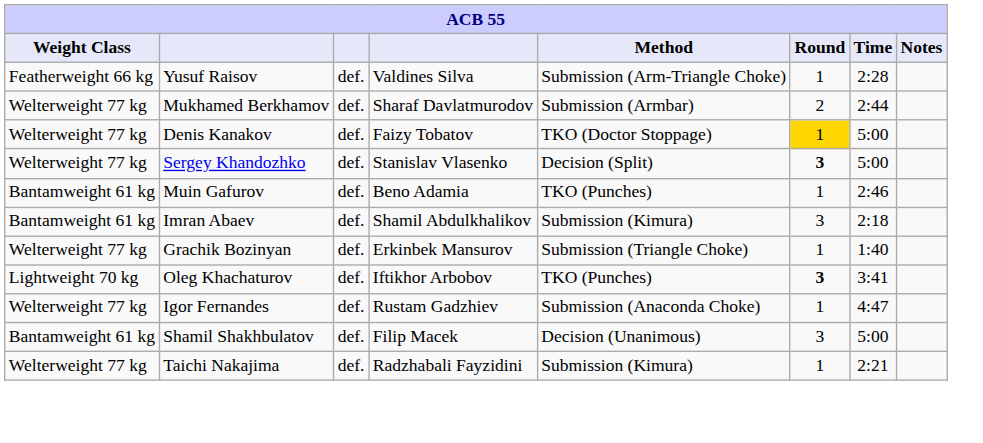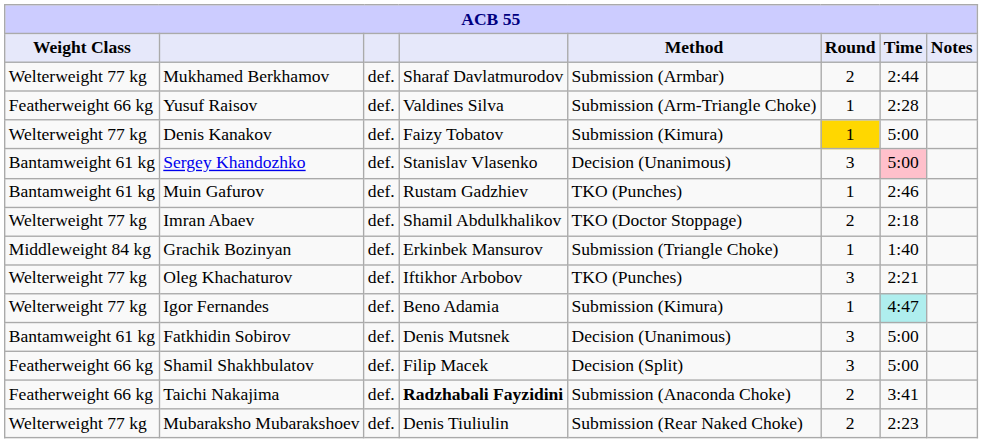 <table class="wikitable" style="font-size: 80%;">
 <tr>
 <th colspan="8" style="background-color: #ccf; color: #000080; text-align: center;"><strong>ACB 55</strong></th>
 </tr>
 <tr>
 <th colspan="1" style="background-color: #E6E8FA; color: #000000; text-align: center;">Weight Class</th>
 <th colspan="1" style="background-color: #E6E8FA; color: #000000; text-align: center;"></th>
 <th colspan="1" style="background-color: #E6E8FA; color: #000000; text-align: center;"></th>
 <th colspan="1" style="background-color: #E6E8FA; color: #000000; text-align: center;"></th>
 <th colspan="1" style="background-color: #E6E8FA; color: #000000; text-align: center;">Method</th>
 <th colspan="1" style="background-color: #E6E8FA; color: #000000; text-align: center;">Round</th>
 <th colspan="1" style="background-color: #E6E8FA; color: #000000; text-align: center;">Time</th>
 <th colspan="1" style="background-color: #E6E8FA; color: #000000; text-align: center;">Notes</th>
 </tr>
 <tr>
+<td>Welterweight 77 kg</td>
+<td> Mukhamed Berkhamov</td>
+<td>def.</td>
+<td> Sharaf Davlatmurodov</td>
+<td>Submission (Armbar)</td>
+<td align=center>2</td>
+<td align=center>2:44</td>
+<td></td>
+</tr>
+<tr>
 <td>Featherweight 66 kg</td>
 <td> Yusuf Raisov</td>
 <td>def.</td>
 <td> Valdines Silva</td>
 <td>Submission (Arm-Triangle Choke)</td>
 <td align=center>1</td>
 <td align=center>2:28</td>
 <td></td>
 </tr>
 <tr>
 <td>Welterweight 77 kg</td>
-<td> Mukhamed Berkhamov</td>
-<td>def.</td>
-<td> Sharaf Davlatmurodov</td>
-<td>Submission (Armbar)</td>
-<td align=center>2</td>
-<td align=center>2:44</td>
-<td></td>
-</tr>
-<tr>
-<td>Welterweight 77 kg</td>
 <td> Denis Kanakov</td>
 <td>def.</td>
 <td> Faizy Tobatov</td>
-<td>TKO (Doctor Stoppage)</td>
+<td>Submission (Kimura)</td>
 <td align=center style="background: gold;">1</td>
 <td align=center>5:00</td>
 <td></td>
 </tr>
 <tr>
-<td>Welterweight 77 kg</td>
+<td>Bantamweight 61 kg</td>
 <td> <a href='#'>Sergey Khandozhko</a></td>
 <td>def.</td>
 <td> Stanislav Vlasenko</td>
-<td>Decision (Split)</td>
-<td align=center><strong>3</strong></td>
-<td align=center>5:00</td>
+<td>Decision (Unanimous)</td>
+<td align=center>3</td>
+<td align=center style="background: pink;">5:00</td>
 <td></td>
 </tr>
 <tr>
 <td>Bantamweight 61 kg</td>
 <td> Muin Gafurov</td>
 <td>def.</td>
-<td> Beno Adamia</td>
+<td> Rustam Gadzhiev</td>
 <td>TKO (Punches)</td>
 <td align=center>1</td>
 <td align=center>2:46</td>
 <td></td>
 </tr>
 <tr>
-<td>Bantamweight 61 kg</td>
+<td>Welterweight 77 kg</td>
 <td> Imran Abaev</td>
 <td>def.</td>
 <td> Shamil Abdulkhalikov</td>
-<td>Submission (Kimura)</td>
-<td align=center>3</td>
+<td>TKO (Doctor Stoppage)</td>
+<td align=center>2</td>
 <td align=center>2:18</td>
 <td></td>
 </tr>
 <tr>
-<td>Welterweight 77 kg</td>
+<td>Middleweight 84 kg</td>
 <td> Grachik Bozinyan</td>
 <td>def.</td>
 <td> Erkinbek Mansurov</td>
 <td>Submission (Triangle Choke)</td>
 <td align=center>1</td>
 <td align=center>1:40</td>
 <td></td>
 </tr>
 <tr>
-<td>Lightweight 70 kg</td>
+<td>Welterweight 77 kg</td>
 <td> Oleg Khachaturov</td>
 <td>def.</td>
 <td> Iftikhor Arbobov</td>
 <td>TKO (Punches)</td>
-<td align=center><strong>3</strong></td>
-<td align=center>3:41</td>
+<td align=center>3</td>
+<td align=center>2:21</td>
 <td></td>
 </tr>
 <tr>
 <td>Welterweight 77 kg</td>
 <td> Igor Fernandes</td>
 <td>def.</td>
-<td> Rustam Gadzhiev</td>
-<td>Submission (Anaconda Choke)</td>
+<td> Beno Adamia</td>
+<td>Submission (Kimura)</td>
 <td align=center>1</td>
-<td align=center>4:47</td>
+<td align=center style="background: paleturquoise;">4:47</td>
 <td></td>
 </tr>
 <tr>
 <td>Bantamweight 61 kg</td>
-<td> Shamil Shakhbulatov</td>
+<td> Fatkhidin Sobirov</td>
 <td>def.</td>
-<td> Filip Macek</td>
+<td> Denis Mutsnek</td>
 <td>Decision (Unanimous)</td>
 <td align=center>3</td>
 <td align=center>5:00</td>
 <td></td>
 </tr>
 <tr>
-<td>Welterweight 77 kg</td>
+<td>Featherweight 66 kg</td>
+<td> Shamil Shakhbulatov</td>
+<td>def.</td>
+<td> Filip Macek</td>
+<td>Decision (Split)</td>
+<td align=center>3</td>
+<td align=center>5:00</td>
+<td></td>
+</tr>
+<tr>
+<td>Featherweight 66 kg</td>
 <td> Taichi Nakajima</td>
 <td>def.</td>
-<td> Radzhabali Fayzidini</td>
-<td>Submission (Kimura)</td>
-<td align=center>1</td>
-<td align=center>2:21</td>
+<td><strong> Radzhabali Fayzidini</strong></td>
+<td>Submission (Anaconda Choke)</td>
+<td align=center>2</td>
+<td align=center>3:41</td>
+<td></td>
+</tr>
+<tr>
+<td>Welterweight 77 kg</td>
+<td> Mubaraksho Mubarakshoev</td>
+<td>def.</td>
+<td> Denis Tiuliulin</td>
+<td>Submission (Rear Naked Choke)</td>
+<td align=center>2</td>
+<td align=center>2:23</td>
 <td></td>
 </tr>
 </table>
